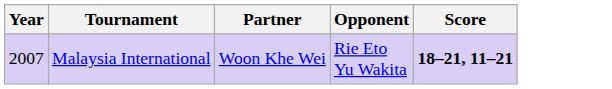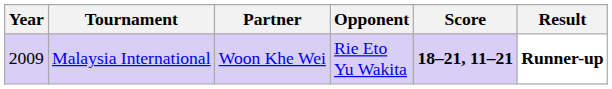 <table class="sortable wikitable" style="font-size: 90%;">
 <tr>
 <th>Year</th>
 <th>Tournament</th>
 <th>Partner</th>
 <th>Opponent</th>
 <th>Score</th>
+<th>Result</th>
 </tr>
 <tr style="background:#D8CEF6">
-<td align="center">2007</td>
+<td align="center">2009</td>
 <td align="left"><a href='#'>Malaysia International</a></td>
 <td align="left"> <a href='#'>Woon Khe Wei</a></td>
 <td align="left"> <a href='#'>Rie Eto</a> <br>  <a href='#'>Yu Wakita</a></td>
 <td align="left"><strong>18–21, 11–21</strong></td>
+<td style="text-align:left; background:white"> <strong>Runner-up</strong></td>
 </tr>
 </table>
